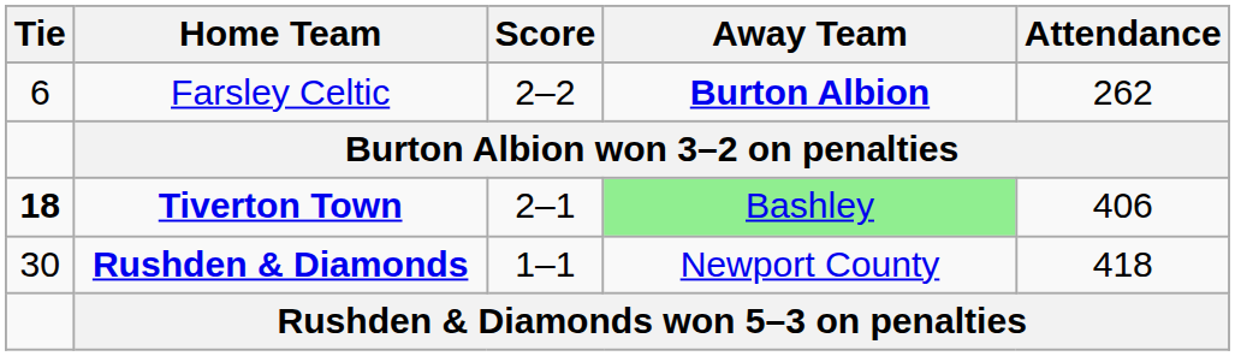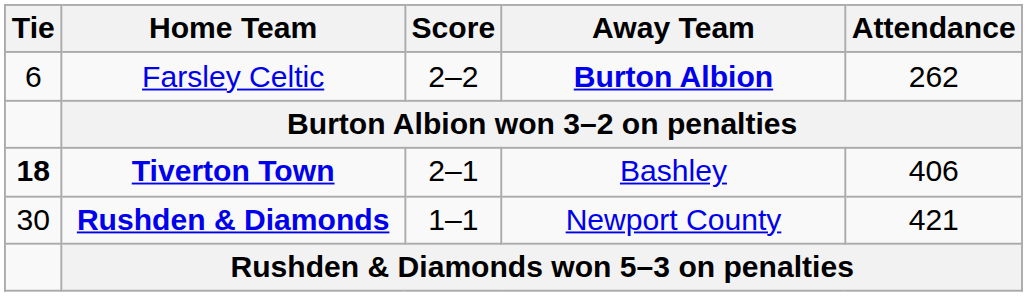 <table class="wikitable" style="text-align:center;">
 <tr>
 <th width=20>Tie</th>
 <th width=175>Home Team</th>
 <th width=20>Score</th>
 <th width=175>Away Team</th>
 <th width=20>Attendance</th>
 </tr>
 <tr>
 <td>6</td>
 <td><a href='#'>Farsley Celtic</a></td>
 <td>2–2</td>
 <td><strong><a href='#'>Burton Albion</a></strong></td>
 <td>262</td>
 </tr>
 <tr>
 <td></td>
 <th colspan=5>Burton Albion won 3–2 on penalties</th>
 </tr>
 <tr>
 <td><strong>18</strong></td>
 <td><strong><a href='#'>Tiverton Town</a></strong></td>
 <td>2–1</td>
-<td style="background: lightgreen;"><a href='#'>Bashley</a></td>
+<td><a href='#'>Bashley</a></td>
 <td>406</td>
 </tr>
 <tr>
 <td>30</td>
 <td><strong><a href='#'>Rushden & Diamonds</a></strong></td>
 <td>1–1</td>
 <td><a href='#'>Newport County</a></td>
-<td>418</td>
+<td>421</td>
 </tr>
 <tr>
 <td></td>
 <th colspan=5>Rushden & Diamonds won 5–3 on penalties</th>
 </tr>
 </table>
